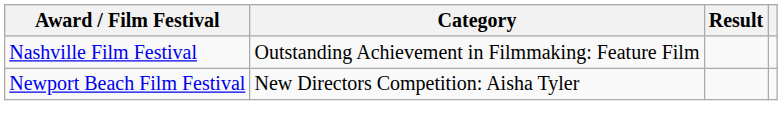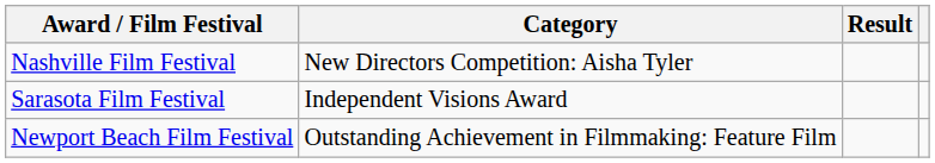 <table class="wikitable plainrowheaders sortable">
 <tr style="background:#ccc; text-align:center;">
 <th scope="col">Award / Film Festival</th>
 <th scope="col">Category</th>
 <th scope="col">Result</th>
 <th scope="col" class="unsortable"></th>
 </tr>
 <tr>
 <td><a href='#'>Nashville Film Festival</a></td>
-<td>Outstanding Achievement in Filmmaking: Feature Film</td>
+<td>New Directors Competition: Aisha Tyler</td>
+<td></td>
+<td></td>
+</tr>
+<tr>
+<td><a href='#'>Sarasota Film Festival</a></td>
+<td>Independent Visions Award</td>
 <td></td>
 <td></td>
 </tr>
 <tr>
 <td><a href='#'>Newport Beach Film Festival</a></td>
-<td>New Directors Competition: Aisha Tyler</td>
+<td>Outstanding Achievement in Filmmaking: Feature Film</td>
 <td></td>
 <td></td>
 </tr>
 </table>
